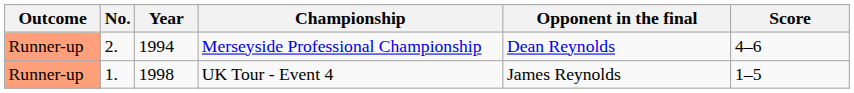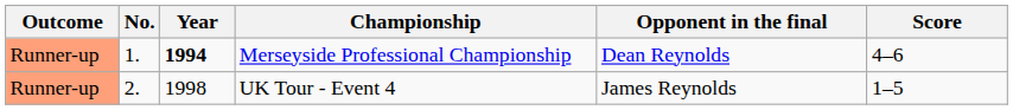 <table class="sortable wikitable">
 <tr>
 <th width="80">Outcome</th>
 <th width="20">No.</th>
 <th width="50">Year</th>
 <th style="width:270px;">Championship</th>
 <th style="width:200px;">Opponent in the final</th>
 <th style="width:100px;">Score</th>
 </tr>
 <tr>
 <td style="background:#ffa07a">Runner-up</td>
-<td>2.</td>
-<td>1994</td>
+<td>1.</td>
+<td><strong>1994</strong></td>
 <td><a href='#'>Merseyside Professional Championship</a></td>
 <td> <a href='#'>Dean Reynolds</a></td>
 <td>4–6</td>
 </tr>
 <tr>
 <td style="background:#ffa07a">Runner-up</td>
-<td>1.</td>
+<td>2.</td>
 <td>1998</td>
 <td>UK Tour - Event 4</td>
 <td> James Reynolds</td>
 <td>1–5</td>
 </tr>
 </table>
